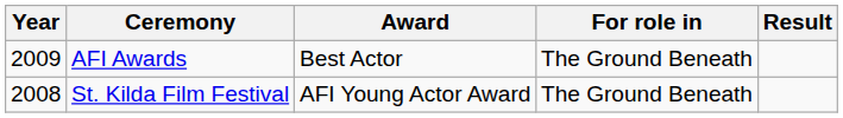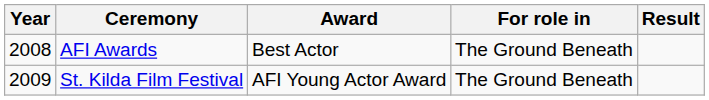 <table class="wikitable">
 <tr>
 <th>Year</th>
 <th>Ceremony</th>
 <th>Award</th>
 <th>For role in</th>
 <th>Result</th>
 </tr>
 <tr>
-<td>2009</td>
+<td>2008</td>
 <td><a href='#'>AFI Awards</a></td>
 <td>Best Actor</td>
 <td>The Ground Beneath</td>
 <td></td>
 </tr>
 <tr>
-<td>2008</td>
+<td>2009</td>
 <td><a href='#'>St. Kilda Film Festival</a></td>
 <td>AFI Young Actor Award</td>
 <td>The Ground Beneath</td>
 <td></td>
 </tr>
 </table>
